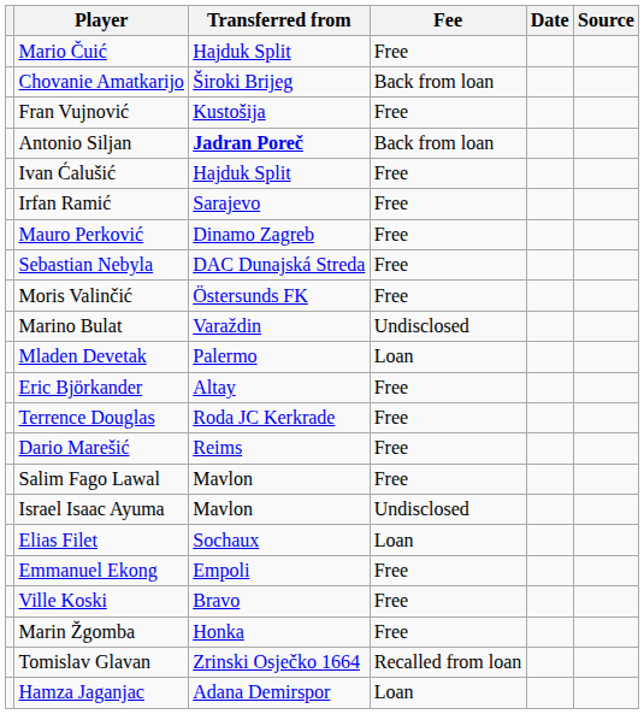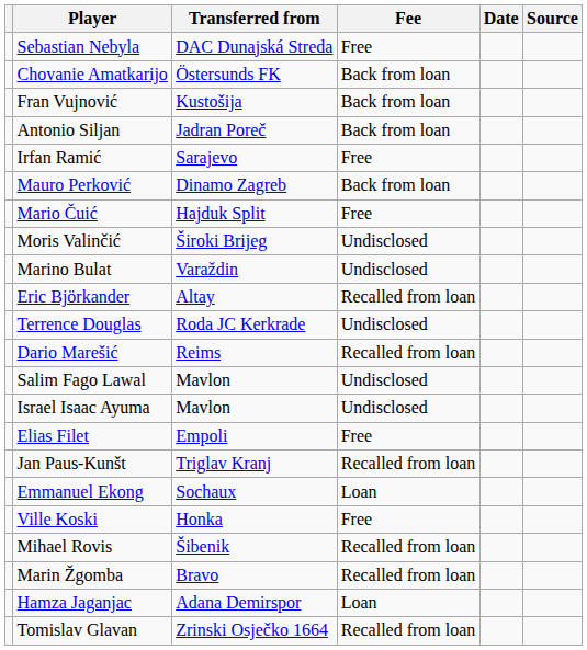 <table class="wikitable plainrowheaders sortable">
 <tr>
 <th></th>
 <th scope=col>Player</th>
 <th>Transferred from</th>
 <th scope=col>Fee</th>
 <th scope=col>Date</th>
 <th scope=col>Source</th>
 </tr>
 <tr>
 <td align=center></td>
-<td> <a href='#'>Mario Čuić</a></td>
-<td> <a href='#'>Hajduk Split</a></td>
+<td> <a href='#'>Sebastian Nebyla</a></td>
+<td> <a href='#'>DAC Dunajská Streda</a></td>
 <td>Free</td>
 <td></td>
 <td></td>
 </tr>
 <tr>
 <td align=center></td>
 <td> <a href='#'>Chovanie Amatkarijo</a></td>
-<td> <a href='#'>Široki Brijeg</a></td>
+<td> <a href='#'>Östersunds FK</a></td>
 <td>Back from loan</td>
 <td></td>
 <td></td>
 </tr>
 <tr>
 <td align=center></td>
 <td> Fran Vujnović</td>
 <td> <a href='#'>Kustošija</a></td>
-<td>Free</td>
+<td>Back from loan</td>
 <td></td>
 <td></td>
 </tr>
 <tr>
 <td align=center></td>
 <td> Antonio Siljan</td>
-<td><strong> <a href='#'>Jadran Poreč</a></strong></td>
+<td> <a href='#'>Jadran Poreč</a></td>
 <td>Back from loan</td>
-<td></td>
-<td></td>
-</tr>
-<tr>
-<td align=center></td>
-<td> Ivan Ćalušić</td>
-<td> <a href='#'>Hajduk Split</a></td>
-<td>Free</td>
 <td></td>
 <td></td>
 </tr>
 <tr>
 <td align=center></td>
 <td> Irfan Ramić</td>
 <td> <a href='#'>Sarajevo</a></td>
 <td>Free</td>
 <td></td>
 <td></td>
 </tr>
 <tr>
 <td align=center></td>
 <td> <a href='#'>Mauro Perković</a></td>
 <td> <a href='#'>Dinamo Zagreb</a></td>
-<td>Free</td>
+<td>Back from loan</td>
 <td></td>
 <td></td>
 </tr>
 <tr>
 <td align=center></td>
-<td> <a href='#'>Sebastian Nebyla</a></td>
-<td> <a href='#'>DAC Dunajská Streda</a></td>
+<td> <a href='#'>Mario Čuić</a></td>
+<td> <a href='#'>Hajduk Split</a></td>
 <td>Free</td>
 <td></td>
 <td></td>
 </tr>
 <tr>
 <td align=center></td>
 <td> Moris Valinčić</td>
-<td> <a href='#'>Östersunds FK</a></td>
-<td>Free</td>
+<td> <a href='#'>Široki Brijeg</a></td>
+<td>Undisclosed</td>
 <td></td>
 <td></td>
 </tr>
 <tr>
 <td align=center></td>
 <td> Marino Bulat</td>
 <td> <a href='#'>Varaždin</a></td>
 <td>Undisclosed</td>
 <td></td>
 <td></td>
 </tr>
 <tr>
 <td align=center></td>
-<td> <a href='#'>Mladen Devetak</a></td>
-<td> <a href='#'>Palermo</a></td>
-<td>Loan</td>
-<td></td>
-<td></td>
-</tr>
-<tr>
-<td align=center></td>
 <td> <a href='#'>Eric Björkander</a></td>
 <td> <a href='#'>Altay</a></td>
-<td>Free</td>
+<td>Recalled from loan</td>
 <td></td>
 <td></td>
 </tr>
 <tr>
 <td align=center></td>
 <td> <a href='#'>Terrence Douglas</a></td>
 <td> <a href='#'>Roda JC Kerkrade</a></td>
-<td>Free</td>
+<td>Undisclosed</td>
 <td></td>
 <td></td>
 </tr>
 <tr>
 <td align=center></td>
 <td> <a href='#'>Dario Marešić</a></td>
 <td> <a href='#'>Reims</a></td>
-<td>Free</td>
+<td>Recalled from loan</td>
 <td></td>
 <td></td>
 </tr>
 <tr>
 <td align=center></td>
 <td> Salim Fago Lawal</td>
 <td> Mavlon</td>
-<td>Free</td>
+<td>Undisclosed</td>
 <td></td>
 <td></td>
 </tr>
 <tr>
 <td align=center></td>
 <td> Israel Isaac Ayuma</td>
 <td> Mavlon</td>
 <td>Undisclosed</td>
 <td></td>
 <td></td>
 </tr>
 <tr>
 <td align=center></td>
 <td> <a href='#'>Elias Filet</a></td>
+<td> <a href='#'>Empoli</a></td>
+<td>Free</td>
+<td></td>
+<td></td>
+</tr>
+<tr>
+<td align=center></td>
+<td> Jan Paus-Kunšt</td>
+<td> <a href='#'>Triglav Kranj</a></td>
+<td>Recalled from loan</td>
+<td></td>
+<td></td>
+</tr>
+<tr>
+<td align=center></td>
+<td> <a href='#'>Emmanuel Ekong</a></td>
 <td> <a href='#'>Sochaux</a></td>
 <td>Loan</td>
 <td></td>
 <td></td>
 </tr>
 <tr>
 <td align=center></td>
-<td> <a href='#'>Emmanuel Ekong</a></td>
-<td> <a href='#'>Empoli</a></td>
-<td>Free</td>
-<td></td>
-<td></td>
-</tr>
-<tr>
-<td align=center></td>
 <td> <a href='#'>Ville Koski</a></td>
-<td> <a href='#'>Bravo</a></td>
-<td>Free</td>
-<td></td>
-<td></td>
-</tr>
-<tr>
-<td align=center></td>
-<td> Marin Žgomba</td>
 <td> <a href='#'>Honka</a></td>
 <td>Free</td>
 <td></td>
 <td></td>
 </tr>
 <tr>
 <td align=center></td>
-<td> Tomislav Glavan</td>
-<td> <a href='#'>Zrinski Osječko 1664</a></td>
+<td> Mihael Rovis</td>
+<td> <a href='#'>Šibenik</a></td>
+<td>Recalled from loan</td>
+<td></td>
+<td></td>
+</tr>
+<tr>
+<td align=center></td>
+<td> Marin Žgomba</td>
+<td> <a href='#'>Bravo</a></td>
 <td>Recalled from loan</td>
 <td></td>
 <td></td>
 </tr>
 <tr>
 <td align=center></td>
 <td> <a href='#'>Hamza Jaganjac</a></td>
 <td> <a href='#'>Adana Demirspor</a></td>
 <td>Loan</td>
 <td></td>
 <td></td>
 </tr>
+<tr>
+<td align=center></td>
+<td> Tomislav Glavan</td>
+<td> <a href='#'>Zrinski Osječko 1664</a></td>
+<td>Recalled from loan</td>
+<td></td>
+<td></td>
+</tr>
 </table>
